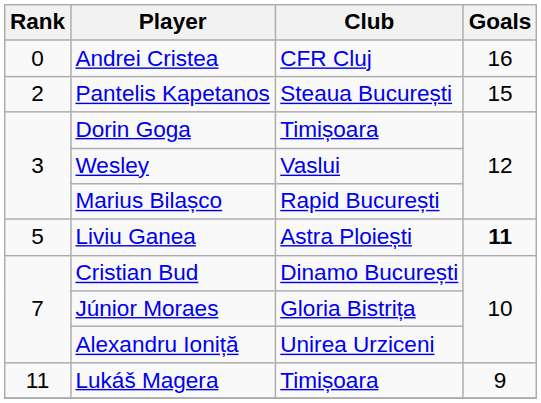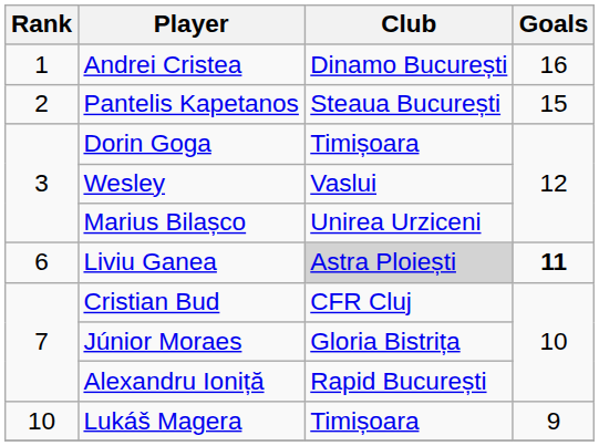 <table class="wikitable">
 <tr>
 <th style="width:28px">Rank</th>
 <th>Player</th>
 <th>Club</th>
 <th>Goals</th>
 </tr>
 <tr>
-<td rowspan="1" align="center">0</td>
+<td rowspan="1" align="center">1</td>
 <td> <a href='#'>Andrei Cristea</a></td>
-<td><a href='#'>CFR Cluj</a></td>
+<td><a href='#'>Dinamo București</a></td>
 <td align="center">16</td>
 </tr>
 <tr>
 <td rowspan="1" align="center">2</td>
 <td> <a href='#'>Pantelis Kapetanos</a></td>
 <td><a href='#'>Steaua București</a></td>
 <td align="center">15</td>
 </tr>
 <tr>
 <td rowspan="3" align="center">3</td>
 <td> <a href='#'>Dorin Goga</a></td>
 <td><a href='#'>Timișoara</a></td>
 <td align="center" rowspan="3">12</td>
 </tr>
 <tr>
 <td> <a href='#'>Wesley</a></td>
 <td><a href='#'>Vaslui</a></td>
 </tr>
 <tr>
 <td> <a href='#'>Marius Bilașco</a></td>
-<td><a href='#'>Rapid București</a></td>
+<td><a href='#'>Unirea Urziceni</a></td>
 </tr>
 <tr>
-<td rowspan="1" align="center">5</td>
+<td rowspan="1" align="center">6</td>
 <td> <a href='#'>Liviu Ganea</a></td>
-<td><a href='#'>Astra Ploiești</a></td>
+<td style="background: lightgrey;"><a href='#'>Astra Ploiești</a></td>
 <td align="center"><strong>11</strong></td>
 </tr>
 <tr>
 <td rowspan="3" align="center">7</td>
 <td> <a href='#'>Cristian Bud</a></td>
-<td><a href='#'>Dinamo București</a></td>
+<td><a href='#'>CFR Cluj</a></td>
 <td rowspan="3" align="center">10</td>
 </tr>
 <tr>
 <td> <a href='#'>Júnior Moraes</a></td>
 <td><a href='#'>Gloria Bistrița</a></td>
 </tr>
 <tr>
 <td> <a href='#'>Alexandru Ioniță</a></td>
-<td><a href='#'>Unirea Urziceni</a></td>
+<td><a href='#'>Rapid București</a></td>
 </tr>
 <tr>
-<td rowspan="1" align="center">11</td>
+<td rowspan="1" align="center">10</td>
 <td> <a href='#'>Lukáš Magera</a></td>
 <td><a href='#'>Timișoara</a></td>
 <td align="center">9</td>
 </tr>
 <tr>
 </tr>
 </table>
